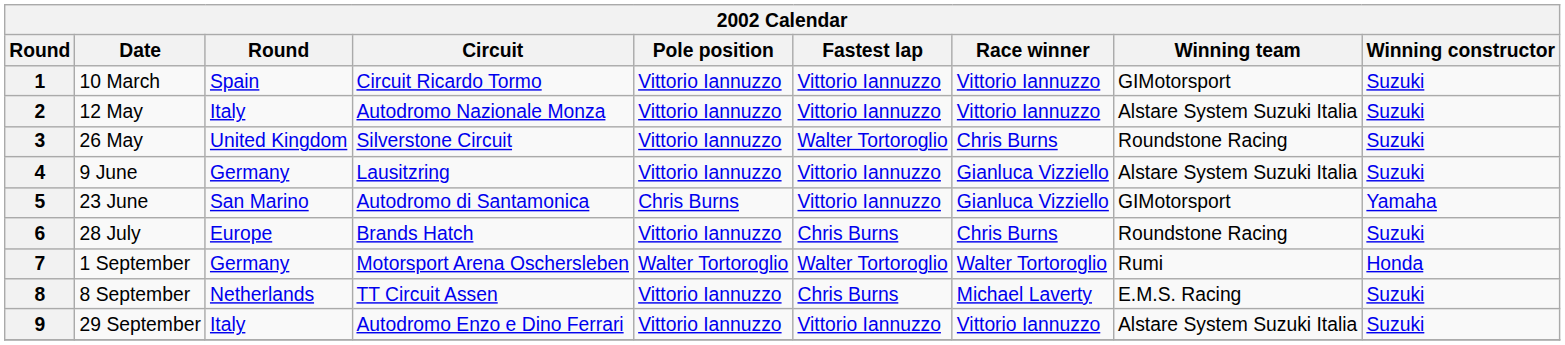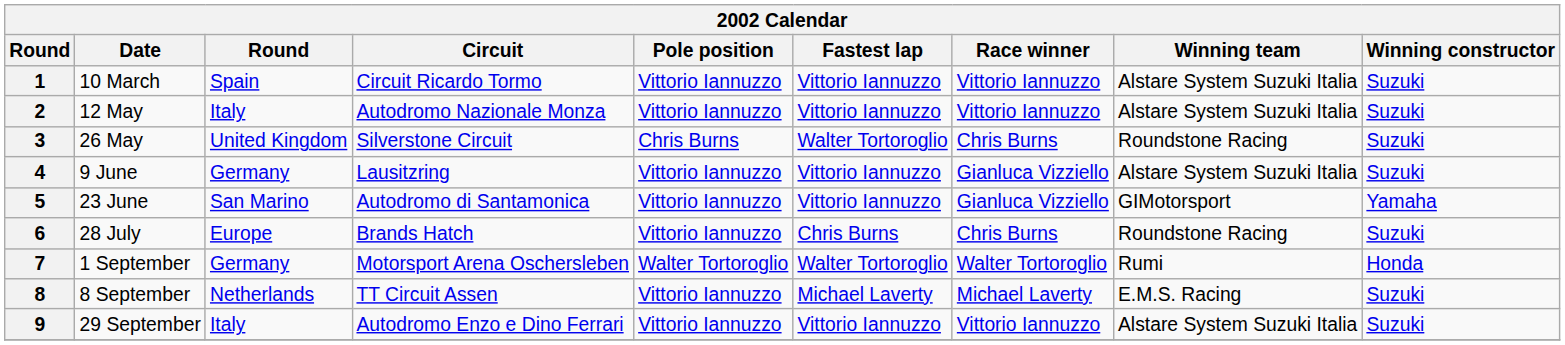 <table class="wikitable" style="font-size: 85%; text-align: left">
 <tr>
 <th colspan=9>2002 Calendar</th>
 </tr>
 <tr>
 <th>Round</th>
 <th>Date</th>
 <th>Round</th>
 <th>Circuit</th>
 <th>Pole position</th>
 <th>Fastest lap</th>
 <th>Race winner</th>
 <th>Winning team</th>
 <th>Winning constructor</th>
 </tr>
 <tr>
 <th>1</th>
 <td>10 March</td>
 <td> <a href='#'>Spain</a></td>
 <td><a href='#'>Circuit Ricardo Tormo</a></td>
 <td> <a href='#'>Vittorio Iannuzzo</a></td>
 <td> <a href='#'>Vittorio Iannuzzo</a></td>
 <td> <a href='#'>Vittorio Iannuzzo</a></td>
-<td>GIMotorsport</td>
+<td>Alstare System Suzuki Italia</td>
 <td><a href='#'>Suzuki</a></td>
 </tr>
 <tr>
 <th>2</th>
 <td>12 May</td>
 <td> <a href='#'>Italy</a></td>
 <td><a href='#'>Autodromo Nazionale Monza</a></td>
 <td> <a href='#'>Vittorio Iannuzzo</a></td>
 <td> <a href='#'>Vittorio Iannuzzo</a></td>
 <td> <a href='#'>Vittorio Iannuzzo</a></td>
 <td>Alstare System Suzuki Italia</td>
 <td><a href='#'>Suzuki</a></td>
 </tr>
 <tr>
 <th>3</th>
 <td>26 May</td>
 <td> <a href='#'>United Kingdom</a></td>
 <td><a href='#'>Silverstone Circuit</a></td>
-<td> <a href='#'>Vittorio Iannuzzo</a></td>
+<td> <a href='#'>Chris Burns</a></td>
 <td> <a href='#'>Walter Tortoroglio</a></td>
 <td> <a href='#'>Chris Burns</a></td>
 <td>Roundstone Racing</td>
 <td><a href='#'>Suzuki</a></td>
 </tr>
 <tr>
 <th>4</th>
 <td>9 June</td>
 <td> <a href='#'>Germany</a></td>
 <td><a href='#'>Lausitzring</a></td>
 <td> <a href='#'>Vittorio Iannuzzo</a></td>
 <td> <a href='#'>Vittorio Iannuzzo</a></td>
 <td> <a href='#'>Gianluca Vizziello</a></td>
 <td>Alstare System Suzuki Italia</td>
 <td><a href='#'>Suzuki</a></td>
 </tr>
 <tr>
 <th>5</th>
 <td>23 June</td>
 <td> <a href='#'>San Marino</a></td>
 <td><a href='#'>Autodromo di Santamonica</a></td>
-<td> <a href='#'>Chris Burns</a></td>
+<td> <a href='#'>Vittorio Iannuzzo</a></td>
 <td> <a href='#'>Vittorio Iannuzzo</a></td>
 <td> <a href='#'>Gianluca Vizziello</a></td>
 <td>GIMotorsport</td>
 <td><a href='#'>Yamaha</a></td>
 </tr>
 <tr>
 <th>6</th>
 <td>28 July</td>
 <td> <a href='#'>Europe</a></td>
 <td><a href='#'>Brands Hatch</a></td>
 <td> <a href='#'>Vittorio Iannuzzo</a></td>
 <td> <a href='#'>Chris Burns</a></td>
 <td> <a href='#'>Chris Burns</a></td>
 <td>Roundstone Racing</td>
 <td><a href='#'>Suzuki</a></td>
 </tr>
 <tr>
 <th>7</th>
 <td>1 September</td>
 <td> <a href='#'>Germany</a></td>
 <td><a href='#'>Motorsport Arena Oschersleben</a></td>
 <td> <a href='#'>Walter Tortoroglio</a></td>
 <td> <a href='#'>Walter Tortoroglio</a></td>
 <td> <a href='#'>Walter Tortoroglio</a></td>
 <td>Rumi</td>
 <td><a href='#'>Honda</a></td>
 </tr>
 <tr>
 <th>8</th>
 <td>8 September</td>
 <td> <a href='#'>Netherlands</a></td>
 <td><a href='#'>TT Circuit Assen</a></td>
 <td> <a href='#'>Vittorio Iannuzzo</a></td>
-<td> <a href='#'>Chris Burns</a></td>
+<td> <a href='#'>Michael Laverty</a></td>
 <td> <a href='#'>Michael Laverty</a></td>
 <td>E.M.S. Racing</td>
 <td><a href='#'>Suzuki</a></td>
 </tr>
 <tr>
 <th>9</th>
 <td>29 September</td>
 <td> <a href='#'>Italy</a></td>
 <td><a href='#'>Autodromo Enzo e Dino Ferrari</a></td>
 <td> <a href='#'>Vittorio Iannuzzo</a></td>
 <td> <a href='#'>Vittorio Iannuzzo</a></td>
 <td> <a href='#'>Vittorio Iannuzzo</a></td>
 <td>Alstare System Suzuki Italia</td>
 <td><a href='#'>Suzuki</a></td>
 </tr>
 <tr>
 </tr>
 </table>
